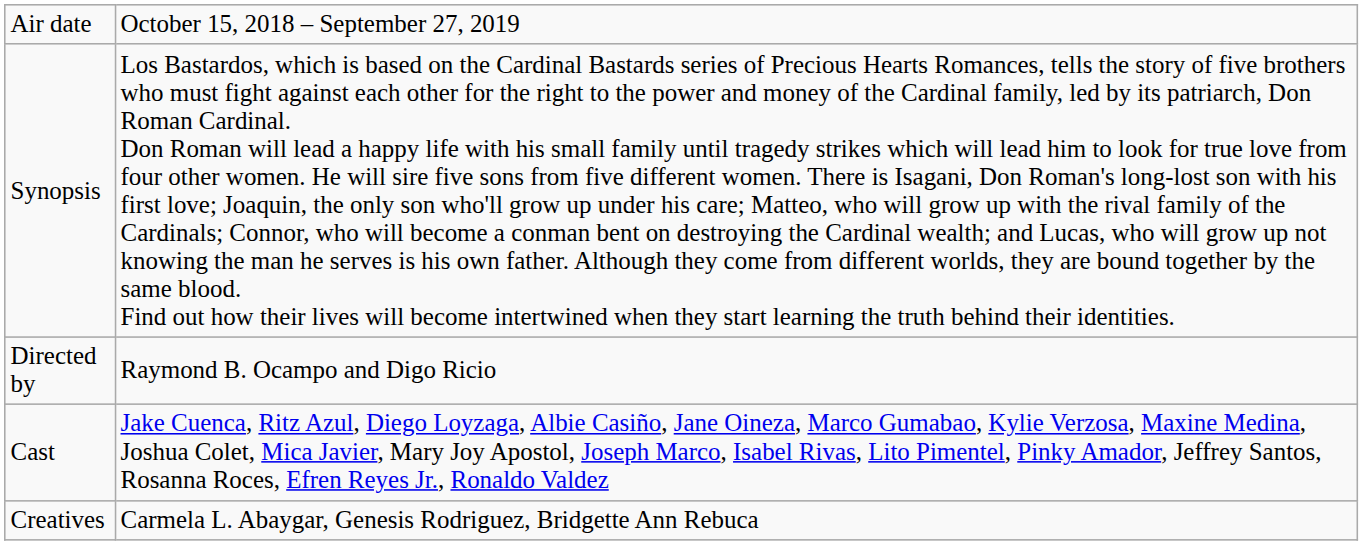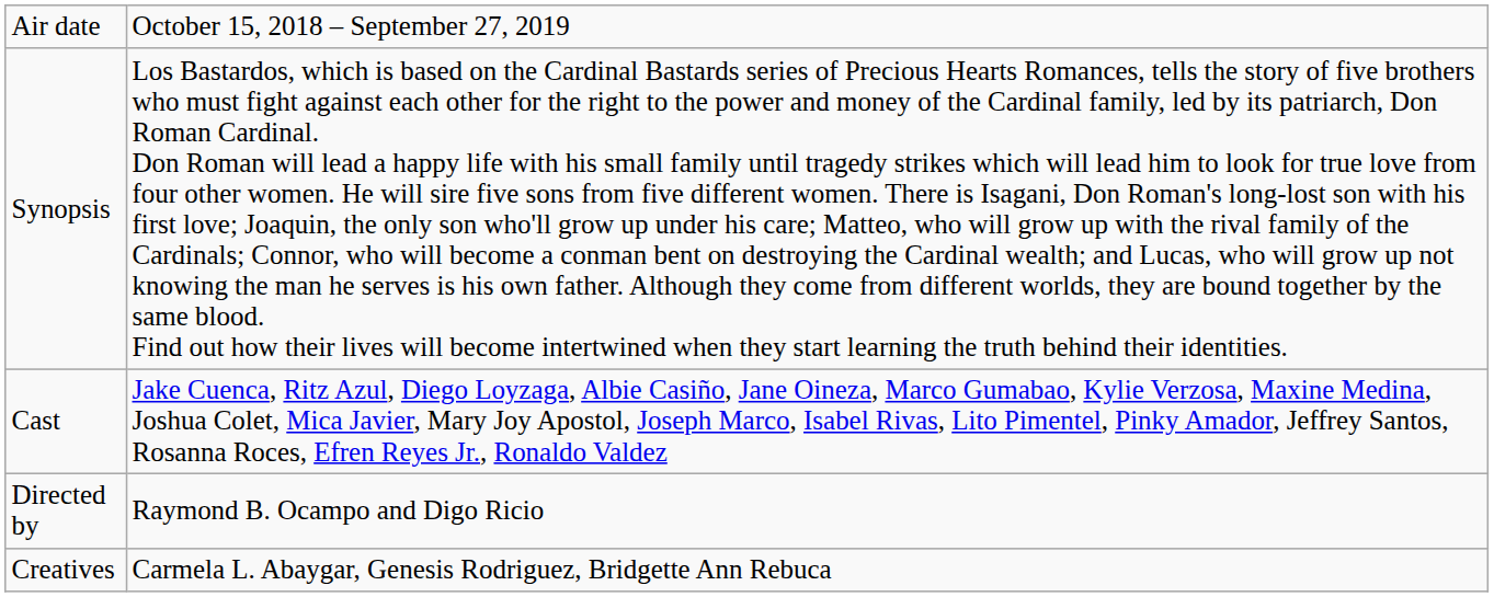 <table class="wikitable">
 <tr>
 <td>Air date</td>
 <td>October 15, 2018 – September 27, 2019</td>
 </tr>
 <tr>
 <td>Synopsis</td>
 <td>Los Bastardos, which is based on the Cardinal Bastards series of Precious Hearts Romances, tells the story of five brothers who must fight against each other for the right to the power and money of the Cardinal family, led by its patriarch, Don Roman Cardinal.<br>Don Roman will lead a happy life with his small family until tragedy strikes which will lead him to look for true love from four other women. He will sire five sons from five different women. There is Isagani, Don Roman's long-lost son with his first love; Joaquin, the only son who'll grow up under his care; Matteo, who will grow up with the rival family of the Cardinals; Connor, who will become a conman bent on destroying the Cardinal wealth; and Lucas, who will grow up not knowing the man he serves is his own father. Although they come from different worlds, they are bound together by the same blood.<br>Find out how their lives will become intertwined when they start learning the truth behind their identities.</td>
 </tr>
 <tr>
+<td>Cast</td>
+<td><a href='#'>Jake Cuenca</a>, <a href='#'>Ritz Azul</a>, <a href='#'>Diego Loyzaga</a>, <a href='#'>Albie Casiño</a>, <a href='#'>Jane Oineza</a>, <a href='#'>Marco Gumabao</a>, <a href='#'>Kylie Verzosa</a>, <a href='#'>Maxine Medina</a>, Joshua Colet, <a href='#'>Mica Javier</a>, Mary Joy Apostol, <a href='#'>Joseph Marco</a>, <a href='#'>Isabel Rivas</a>, <a href='#'>Lito Pimentel</a>, <a href='#'>Pinky Amador</a>, Jeffrey Santos, Rosanna Roces, <a href='#'>Efren Reyes Jr.</a>, <a href='#'>Ronaldo Valdez</a></td>
+</tr>
+<tr>
 <td>Directed by</td>
 <td>Raymond B. Ocampo and Digo Ricio</td>
-</tr>
-<tr>
-<td>Cast</td>
-<td><a href='#'>Jake Cuenca</a>, <a href='#'>Ritz Azul</a>, <a href='#'>Diego Loyzaga</a>, <a href='#'>Albie Casiño</a>, <a href='#'>Jane Oineza</a>, <a href='#'>Marco Gumabao</a>, <a href='#'>Kylie Verzosa</a>, <a href='#'>Maxine Medina</a>, Joshua Colet, <a href='#'>Mica Javier</a>, Mary Joy Apostol, <a href='#'>Joseph Marco</a>, <a href='#'>Isabel Rivas</a>, <a href='#'>Lito Pimentel</a>, <a href='#'>Pinky Amador</a>, Jeffrey Santos, Rosanna Roces, <a href='#'>Efren Reyes Jr.</a>, <a href='#'>Ronaldo Valdez</a></td>
 </tr>
 <tr>
 <td>Creatives</td>
 <td>Carmela L. Abaygar, Genesis Rodriguez, Bridgette Ann Rebuca</td>
 </tr>
 </table>
